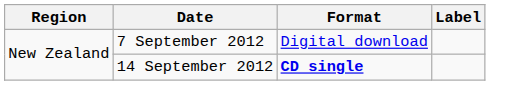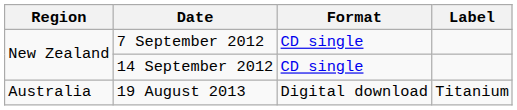 <table class=wikitable>
 <tr>
 <th>Region</th>
 <th>Date</th>
 <th>Format</th>
 <th>Label</th>
 </tr>
 <tr>
 <td rowspan="2">New Zealand</td>
 <td>7 September 2012</td>
-<td><a href='#'>Digital download</a></td>
+<td><a href='#'>CD single</a></td>
 <td></td>
 </tr>
 <tr>
 <td>14 September 2012</td>
-<td><strong><a href='#'>CD single</a></strong></td>
+<td><a href='#'>CD single</a></td>
 <td></td>
 </tr>
+<tr>
+<td>Australia</td>
+<td>19 August 2013</td>
+<td>Digital download</td>
+<td>Titanium</td>
+</tr>
 </table>
